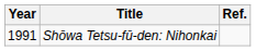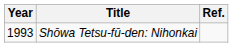 <table class="wikitable">
 <tr>
 <th>Year</th>
 <th>Title</th>
 <th>Ref.</th>
 </tr>
 <tr>
-<td>1991</td>
+<td>1993</td>
 <td><em>Shōwa Tetsu-fū-den: Nihonkai</em></td>
 <td></td>
 </tr>
 </table>
